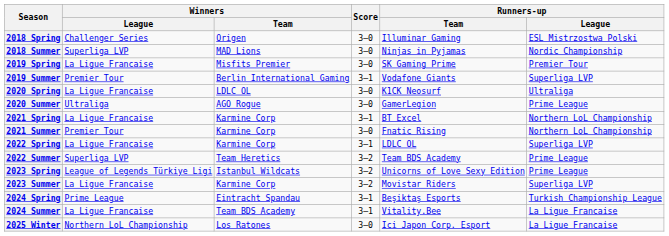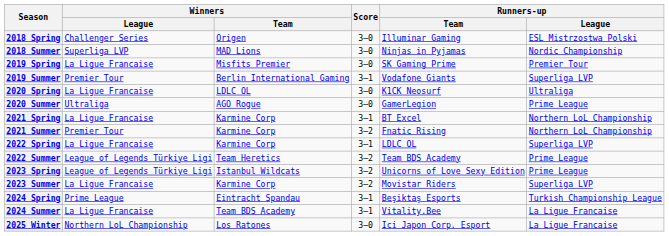 <table class="wikitable plainrowheaders sortable">
 <tr>
 <th scope="col" rowspan="2">Season</th>
 <th scope="col" colspan="2">Winners</th>
 <th scope="col" rowspan="2">Score</th>
 <th scope="col" colspan="2">Runners-up</th>
 </tr>
 <tr>
 <th scope="col">League</th>
 <th scope="col">Team</th>
 <th scope="col">Team</th>
 <th scope="col">League</th>
 </tr>
 <tr>
 <th scope="row" style="text-align:center"><a href='#'>2018 Spring</a></th>
 <td><a href='#'>Challenger Series</a></td>
 <td> <a href='#'>Origen</a></td>
 <td align=center>3–0</td>
 <td> <a href='#'>Illuminar Gaming</a></td>
 <td><a href='#'>ESL Mistrzostwa Polski</a></td>
 </tr>
 <tr>
 <th scope="row" style="text-align:center"><a href='#'>2018 Summer</a></th>
 <td><a href='#'>Superliga LVP</a></td>
 <td> <a href='#'>MAD Lions</a></td>
 <td align=center>3–0</td>
 <td> <a href='#'>Ninjas in Pyjamas</a></td>
 <td><a href='#'>Nordic Championship</a></td>
 </tr>
 <tr>
 <th scope="row" style="text-align:center"><a href='#'>2019 Spring</a></th>
 <td><a href='#'>La Ligue Francaise</a></td>
 <td> <a href='#'>Misfits Premier</a></td>
 <td align=center>3–0</td>
 <td> <a href='#'>SK Gaming Prime</a></td>
 <td><a href='#'>Premier Tour</a></td>
 </tr>
 <tr>
 <th scope="row" style="text-align:center"><a href='#'>2019 Summer</a></th>
 <td><a href='#'>Premier Tour</a></td>
 <td> <a href='#'>Berlin International Gaming</a></td>
 <td align=center>3–1</td>
 <td> <a href='#'>Vodafone Giants</a></td>
 <td><a href='#'>Superliga LVP</a></td>
 </tr>
 <tr>
 <th scope="row" style="text-align:center"><a href='#'>2020 Spring</a></th>
 <td><a href='#'>La Ligue Francaise</a></td>
 <td> <a href='#'>LDLC OL</a></td>
 <td align=center>3–0</td>
 <td> <a href='#'>K1CK Neosurf</a></td>
 <td><a href='#'>Ultraliga</a></td>
 </tr>
 <tr>
 <th scope="row" style="text-align:center"><a href='#'>2020 Summer</a></th>
 <td><a href='#'>Ultraliga</a></td>
 <td> <a href='#'>AGO Rogue</a></td>
 <td align=center>3–0</td>
 <td> <a href='#'>GamerLegion</a></td>
 <td><a href='#'>Prime League</a></td>
 </tr>
 <tr>
 <th scope="row" style="text-align:center"><a href='#'>2021 Spring</a></th>
 <td><a href='#'>La Ligue Francaise</a></td>
 <td> <a href='#'>Karmine Corp</a></td>
 <td align=center>3–1</td>
 <td> <a href='#'>BT Excel</a></td>
 <td><a href='#'>Northern LoL Championship</a></td>
 </tr>
 <tr>
 <th scope="row" style="text-align:center"><a href='#'>2021 Summer</a></th>
 <td><a href='#'>Premier Tour</a></td>
 <td> <a href='#'>Karmine Corp</a></td>
-<td align=center>3–0</td>
+<td align=center>3–2</td>
 <td> <a href='#'>Fnatic Rising</a></td>
 <td><a href='#'>Northern LoL Championship</a></td>
 </tr>
 <tr>
 <th scope="row" style="text-align:center"><a href='#'>2022 Spring</a></th>
 <td><a href='#'>La Ligue Francaise</a></td>
 <td> <a href='#'>Karmine Corp</a></td>
 <td align=center>3–1</td>
 <td> <a href='#'>LDLC OL</a></td>
 <td><a href='#'>Superliga LVP</a></td>
 </tr>
 <tr>
 <th scope="row" style="text-align:center"><a href='#'>2022 Summer</a></th>
-<td><a href='#'>Superliga LVP</a></td>
+<td><a href='#'>League of Legends Türkiye Ligi</a></td>
 <td> <a href='#'>Team Heretics</a></td>
 <td align=center>3–2</td>
 <td> <a href='#'>Team BDS Academy</a></td>
 <td><a href='#'>Prime League</a></td>
 </tr>
 <tr>
 <th scope="row" style="text-align:center"><a href='#'>2023 Spring</a></th>
 <td><a href='#'>League of Legends Türkiye Ligi</a></td>
 <td> <a href='#'>Istanbul Wildcats</a></td>
 <td align=center>3–2</td>
 <td> <a href='#'>Unicorns of Love Sexy Edition</a></td>
 <td><a href='#'>Prime League</a></td>
 </tr>
 <tr>
 <th scope="row" style="text-align:center"><a href='#'>2023 Summer</a></th>
 <td><a href='#'>La Ligue Francaise</a></td>
 <td> <a href='#'>Karmine Corp</a></td>
 <td align=center>3–2</td>
 <td> <a href='#'>Movistar Riders</a></td>
 <td><a href='#'>Superliga LVP</a></td>
 </tr>
 <tr>
 <th scope="row" style="text-align:center"><a href='#'>2024 Spring</a></th>
 <td><a href='#'>Prime League</a></td>
 <td> <a href='#'>Eintracht Spandau</a></td>
 <td align=center>3–1</td>
 <td> <a href='#'>Beşiktaş Esports</a></td>
 <td><a href='#'>Turkish Championship League</a></td>
 </tr>
 <tr>
 <th scope="row" style="text-align:center"><a href='#'>2024 Summer</a></th>
 <td><a href='#'>La Ligue Francaise</a></td>
 <td> <a href='#'>Team BDS Academy</a></td>
 <td align=center>3–1</td>
 <td> <a href='#'>Vitality.Bee</a></td>
 <td><a href='#'>La Ligue Francaise</a></td>
 </tr>
 <tr>
 <th scope="row" style="text-align:center"><a href='#'>2025 Winter</a></th>
 <td><a href='#'>Northern LoL Championship</a></td>
 <td> <a href='#'>Los Ratones</a></td>
 <td align=center>3–0</td>
 <td> <a href='#'>Ici Japon Corp. Esport</a></td>
 <td><a href='#'>La Ligue Francaise</a></td>
 </tr>
 </table>
